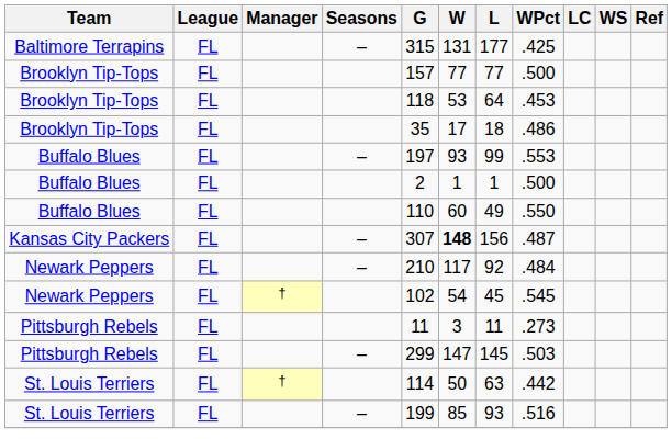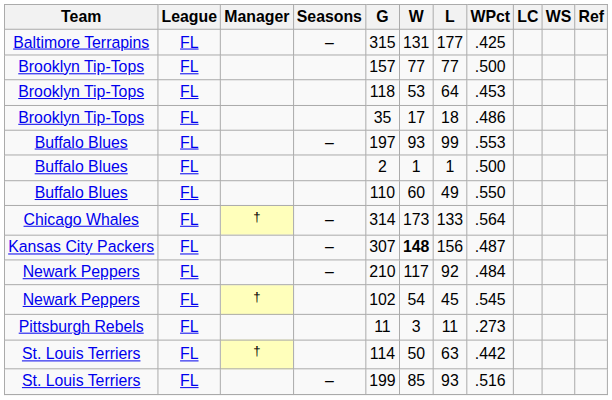 <table class="wikitable sortable" style="text-align:center">
 <tr>
 <th>Team</th>
 <th>League</th>
 <th>Manager</th>
 <th>Seasons</th>
 <th>G</th>
 <th>W</th>
 <th>L</th>
 <th>WPct</th>
 <th>LC</th>
 <th>WS</th>
 <th class="unsortable">Ref</th>
 </tr>
 <tr>
 <td><a href='#'>Baltimore Terrapins</a></td>
 <td><a href='#'>FL</a></td>
 <td></td>
 <td>–</td>
 <td>315</td>
 <td>131</td>
 <td>177</td>
 <td>.425</td>
 <td></td>
 <td></td>
 <td></td>
 </tr>
 <tr>
 <td><a href='#'>Brooklyn Tip-Tops</a></td>
 <td><a href='#'>FL</a></td>
 <td></td>
 <td></td>
 <td>157</td>
 <td>77</td>
 <td>77</td>
 <td>.500</td>
 <td></td>
 <td></td>
 <td></td>
 </tr>
 <tr>
 <td><a href='#'>Brooklyn Tip-Tops</a></td>
 <td><a href='#'>FL</a></td>
 <td></td>
 <td></td>
 <td>118</td>
 <td>53</td>
 <td>64</td>
 <td>.453</td>
 <td></td>
 <td></td>
 <td></td>
 </tr>
 <tr>
 <td><a href='#'>Brooklyn Tip-Tops</a></td>
 <td><a href='#'>FL</a></td>
 <td></td>
 <td></td>
 <td>35</td>
 <td>17</td>
 <td>18</td>
 <td>.486</td>
 <td></td>
 <td></td>
 <td></td>
 </tr>
 <tr>
 <td><a href='#'>Buffalo Blues</a></td>
 <td><a href='#'>FL</a></td>
 <td></td>
 <td>–</td>
 <td>197</td>
 <td>93</td>
 <td>99</td>
 <td>.553</td>
 <td></td>
 <td></td>
 <td></td>
 </tr>
 <tr>
 <td><a href='#'>Buffalo Blues</a></td>
 <td><a href='#'>FL</a></td>
 <td></td>
 <td></td>
 <td>2</td>
 <td>1</td>
 <td>1</td>
 <td>.500</td>
 <td></td>
 <td></td>
 <td></td>
 </tr>
 <tr>
 <td><a href='#'>Buffalo Blues</a></td>
 <td><a href='#'>FL</a></td>
 <td></td>
 <td></td>
 <td>110</td>
 <td>60</td>
 <td>49</td>
 <td>.550</td>
 <td></td>
 <td></td>
 <td></td>
 </tr>
 <tr>
+<td><a href='#'>Chicago Whales</a></td>
+<td><a href='#'>FL</a></td>
+<td bgcolor="#ffffbb"><sup>†</sup></td>
+<td>–</td>
+<td>314</td>
+<td>173</td>
+<td>133</td>
+<td>.564</td>
+<td></td>
+<td></td>
+<td></td>
+</tr>
+<tr>
 <td><a href='#'>Kansas City Packers</a></td>
 <td><a href='#'>FL</a></td>
 <td></td>
 <td>–</td>
 <td>307</td>
 <td><strong>148</strong></td>
 <td>156</td>
 <td>.487</td>
 <td></td>
 <td></td>
 <td></td>
 </tr>
 <tr>
 <td><a href='#'>Newark Peppers</a></td>
 <td><a href='#'>FL</a></td>
 <td></td>
 <td>–</td>
 <td>210</td>
 <td>117</td>
 <td>92</td>
 <td>.484</td>
 <td></td>
 <td></td>
 <td></td>
 </tr>
 <tr>
 <td><a href='#'>Newark Peppers</a></td>
 <td><a href='#'>FL</a></td>
 <td bgcolor="#ffffbb"><sup>†</sup></td>
 <td></td>
 <td>102</td>
 <td>54</td>
 <td>45</td>
 <td>.545</td>
 <td></td>
 <td></td>
 <td></td>
 </tr>
 <tr>
 <td><a href='#'>Pittsburgh Rebels</a></td>
 <td><a href='#'>FL</a></td>
 <td></td>
 <td></td>
 <td>11</td>
 <td>3</td>
 <td>11</td>
 <td>.273</td>
 <td></td>
 <td></td>
 <td></td>
 </tr>
 <tr>
-<td><a href='#'>Pittsburgh Rebels</a></td>
-<td><a href='#'>FL</a></td>
-<td></td>
-<td>–</td>
-<td>299</td>
-<td>147</td>
-<td>145</td>
-<td>.503</td>
-<td></td>
-<td></td>
-<td></td>
-</tr>
-<tr>
 <td><a href='#'>St. Louis Terriers</a></td>
 <td><a href='#'>FL</a></td>
 <td bgcolor="#ffffbb"><sup>†</sup></td>
 <td></td>
 <td>114</td>
 <td>50</td>
 <td>63</td>
 <td>.442</td>
 <td></td>
 <td></td>
 <td></td>
 </tr>
 <tr>
 <td><a href='#'>St. Louis Terriers</a></td>
 <td><a href='#'>FL</a></td>
 <td></td>
 <td>–</td>
 <td>199</td>
 <td>85</td>
 <td>93</td>
 <td>.516</td>
 <td></td>
 <td></td>
 <td></td>
 </tr>
 <tr>
 </tr>
 </table>
